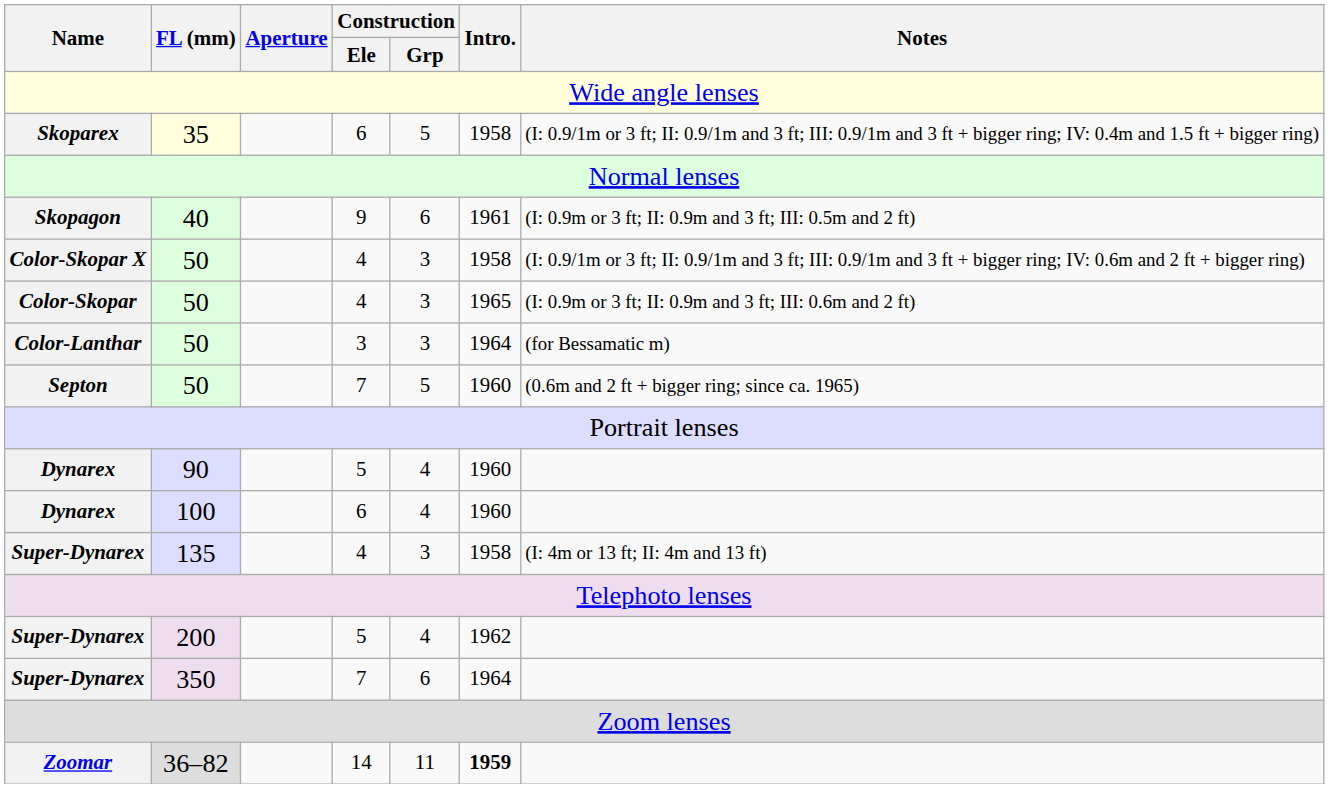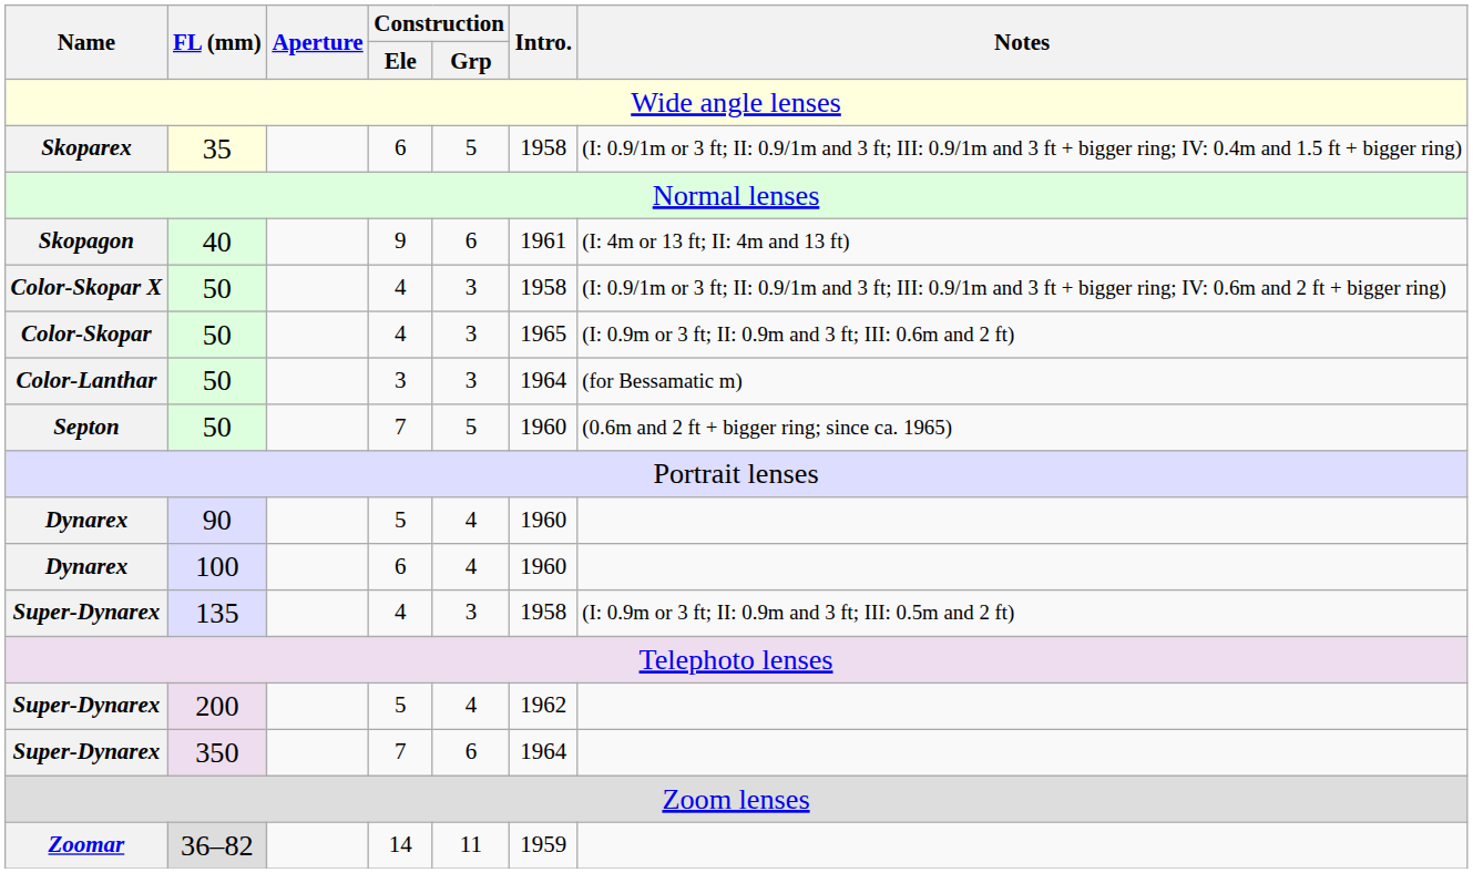 <table class="wikitable sortable" style="font-size:100%;text-align:center;">
 <tr>
 <th rowspan=2>Name</th>
 <th rowspan=2><a href='#'>FL</a> (mm)</th>
 <th rowspan=2><a href='#'>Aperture</a></th>
 <th colspan=2>Construction</th>
 <th rowspan=2>Intro.</th>
 <th class="unsortable" rowspan=2>Notes</th>
 </tr>
 <tr>
 <th>Ele</th>
 <th>Grp</th>
 </tr>
 <tr>
 <td colspan=7 data-sort-value="zzzc" style="font-size:125%;background:#ffd;"><a href='#'>Wide angle lenses</a></td>
 </tr>
 <tr>
 <th><em>Skoparex</em></th>
 <td style="font-size:125%;background:#ffd;">35</td>
 <td></td>
 <td>6</td>
 <td>5</td>
 <td>1958</td>
 <td style="text-align:left;font-size:90%;">(I: 0.9/1m or 3 ft; II: 0.9/1m and 3 ft; III: 0.9/1m and 3 ft + bigger ring; IV: 0.4m and 1.5 ft + bigger ring)</td>
 </tr>
 <tr>
 <td colspan=7 data-sort-value="zzzd" style="font-size:125%;background:#dfd;"><a href='#'>Normal lenses</a></td>
 </tr>
 <tr>
 <th><em>Skopagon</em></th>
 <td style="font-size:125%;background:#dfd;">40</td>
 <td></td>
 <td>9</td>
 <td>6</td>
 <td>1961</td>
-<td style="text-align:left;font-size:90%;">(I: 0.9m or 3 ft; II: 0.9m and 3 ft; III: 0.5m and 2 ft)</td>
+<td style="text-align:left;font-size:90%;">(I: 4m or 13 ft; II: 4m and 13 ft)</td>
 </tr>
 <tr>
 <th><em>Color-Skopar X</em></th>
 <td style="font-size:125%;background:#dfd;">50</td>
 <td></td>
 <td>4</td>
 <td>3</td>
 <td>1958</td>
 <td style="text-align:left;font-size:90%;">(I: 0.9/1m or 3 ft; II: 0.9/1m and 3 ft; III: 0.9/1m and 3 ft + bigger ring; IV: 0.6m and 2 ft + bigger ring)</td>
 </tr>
 <tr>
 <th><em>Color-Skopar</em></th>
 <td style="font-size:125%;background:#dfd;">50</td>
 <td></td>
 <td>4</td>
 <td>3</td>
 <td>1965</td>
 <td style="text-align:left;font-size:90%;">(I: 0.9m or 3 ft; II: 0.9m and 3 ft; III: 0.6m and 2 ft)</td>
 </tr>
 <tr>
 <th><em>Color-Lanthar</em></th>
 <td style="font-size:125%;background:#dfd;">50</td>
 <td></td>
 <td>3</td>
 <td>3</td>
 <td>1964</td>
 <td style="text-align:left;font-size:90%;">(for Bessamatic m)</td>
 </tr>
 <tr>
 <th><em>Septon</em></th>
 <td style="font-size:125%;background:#dfd;">50</td>
 <td></td>
 <td>7</td>
 <td>5</td>
 <td>1960</td>
 <td style="text-align:left;font-size:90%;">(0.6m and 2 ft + bigger ring; since ca. 1965)</td>
 </tr>
 <tr>
 <td colspan=7 data-sort-value="zzze" style="font-size:125%;background:#ddf;">Portrait lenses</td>
 </tr>
 <tr>
 <th><em>Dynarex</em></th>
 <td style="font-size:125%;background:#ddf;">90</td>
 <td></td>
 <td>5</td>
 <td>4</td>
 <td>1960</td>
 <td style="text-align:left;font-size:90%;"></td>
 </tr>
 <tr>
 <th><em>Dynarex</em></th>
 <td style="font-size:125%;background:#ddf;">100</td>
 <td></td>
 <td>6</td>
 <td>4</td>
 <td>1960</td>
 <td style="text-align:left;font-size:90%;"></td>
 </tr>
 <tr>
 <th><em>Super-Dynarex</em></th>
 <td style="font-size:125%;background:#ddf;">135</td>
 <td></td>
 <td>4</td>
 <td>3</td>
 <td>1958</td>
-<td style="text-align:left;font-size:90%;">(I: 4m or 13 ft; II: 4m and 13 ft)</td>
+<td style="text-align:left;font-size:90%;">(I: 0.9m or 3 ft; II: 0.9m and 3 ft; III: 0.5m and 2 ft)</td>
 </tr>
 <tr>
 <td colspan=7 data-sort-value="zzzf" style="font-size:125%;background:#ede;"><a href='#'>Telephoto lenses</a></td>
 </tr>
 <tr>
 <th><em>Super-Dynarex</em></th>
 <td style="font-size:125%;background:#ede;">200</td>
 <td></td>
 <td>5</td>
 <td>4</td>
 <td>1962</td>
 <td style="text-align:left;font-size:90%;"></td>
 </tr>
 <tr>
 <th><em>Super-Dynarex</em></th>
 <td style="font-size:125%;background:#ede;">350</td>
 <td></td>
 <td>7</td>
 <td>6</td>
 <td>1964</td>
 <td style="text-align:left;font-size:90%;"></td>
 </tr>
 <tr>
 <td colspan=7 data-sort-value="zzzg" style="font-size:125%;background:#ddd;"><a href='#'>Zoom lenses</a></td>
 </tr>
 <tr>
 <th><a href='#'><em>Zoomar</em></a></th>
 <td style="font-size:125%;background:#ddd;">36–82</td>
 <td></td>
 <td>14</td>
 <td>11</td>
-<td><strong>1959</strong></td>
+<td>1959</td>
 <td style="text-align:left;font-size:90%;"></td>
 </tr>
 </table>
